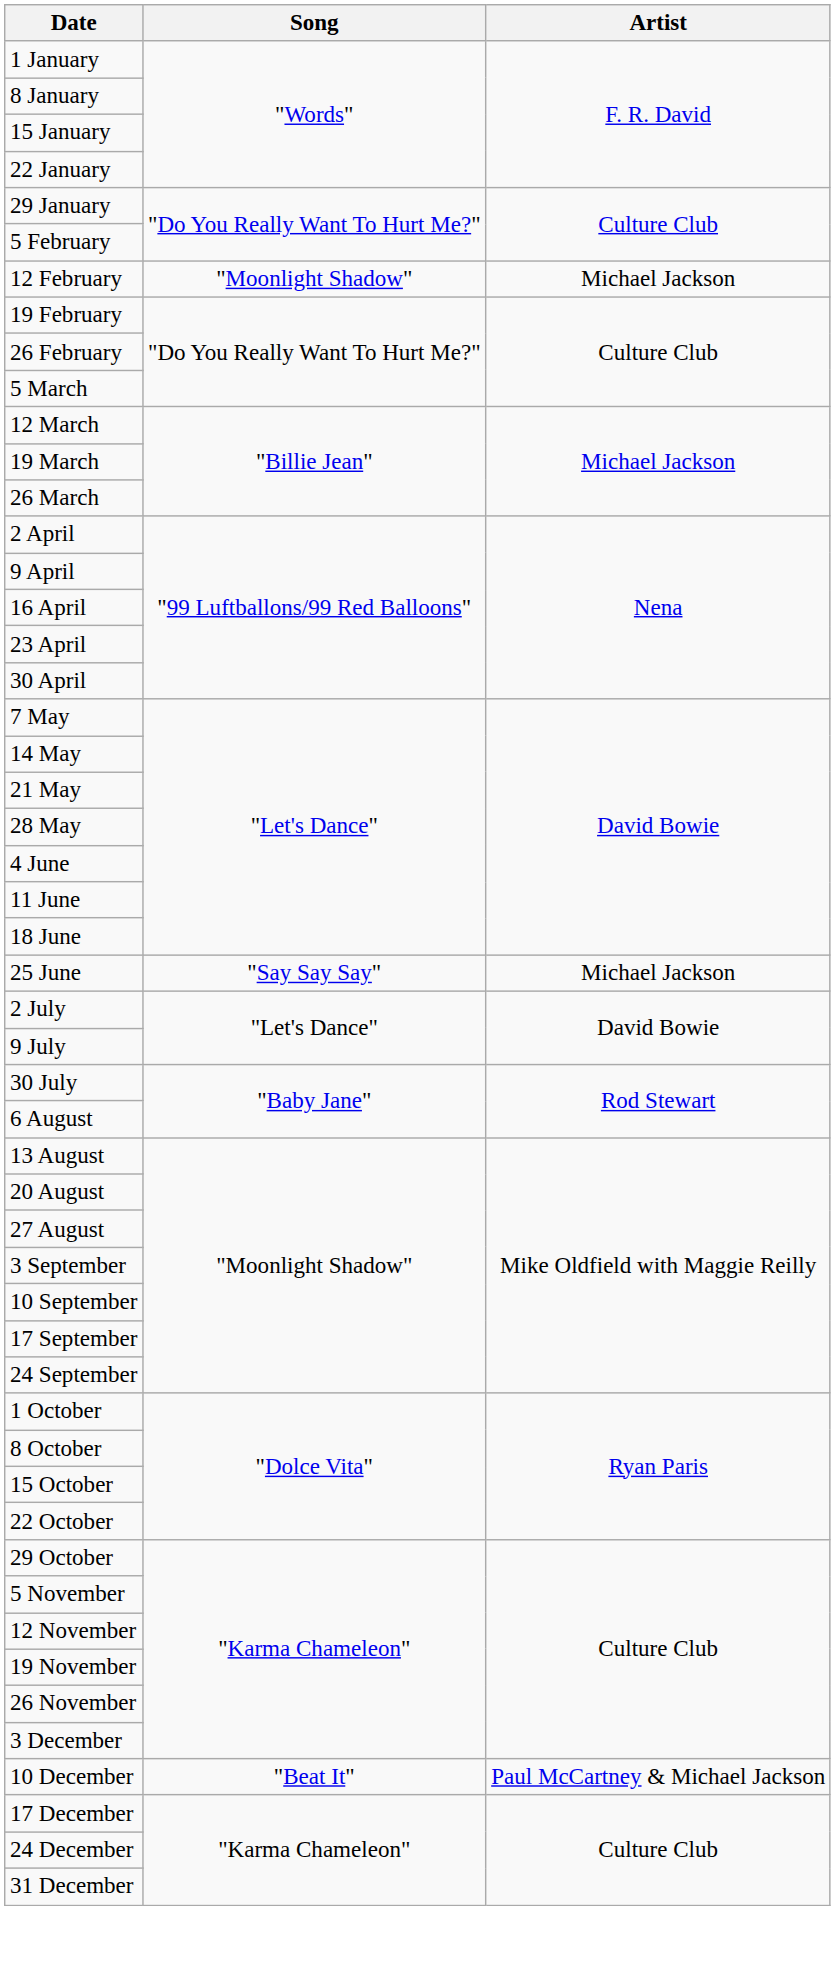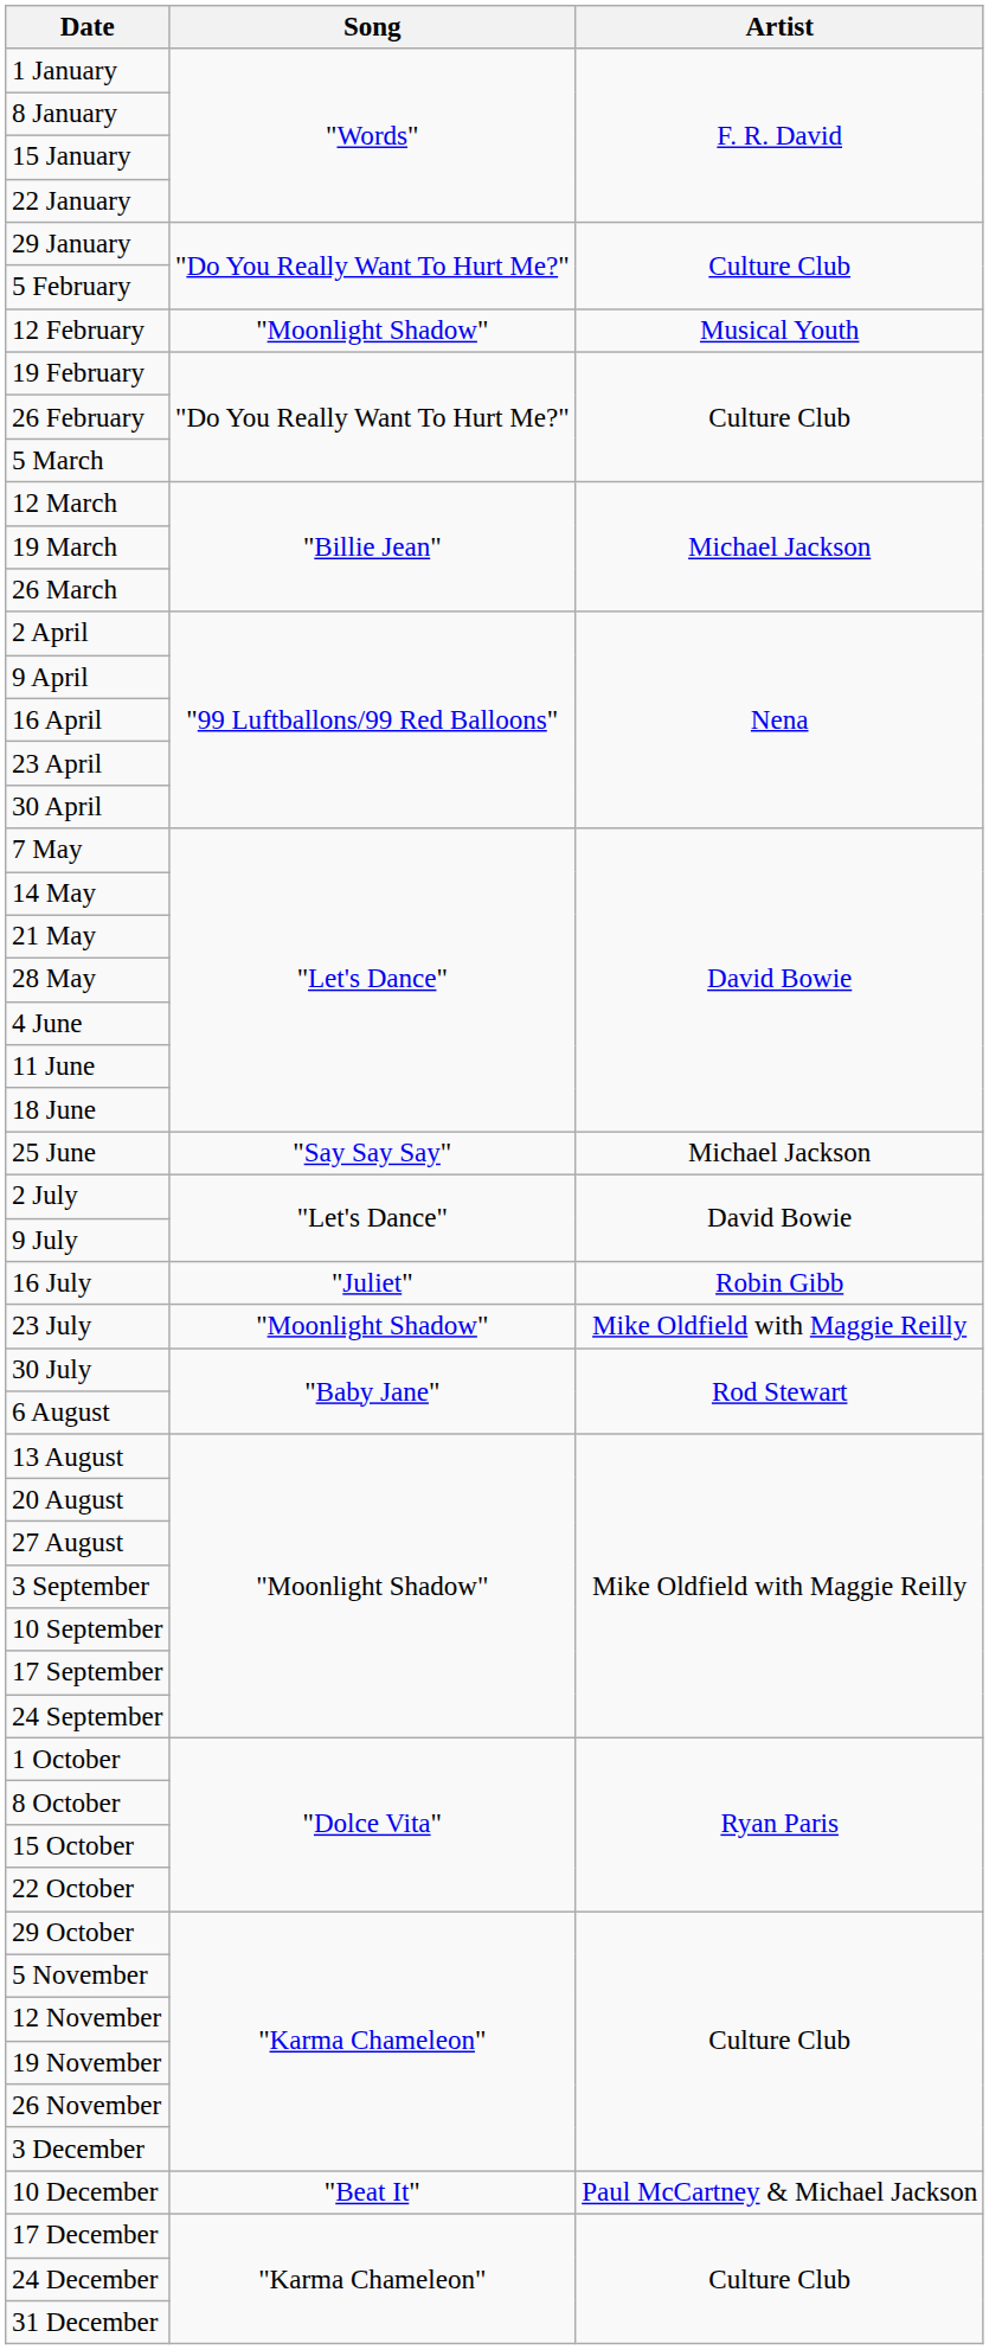 <table class="wikitable">
 <tr>
 <th>Date</th>
 <th>Song</th>
 <th>Artist</th>
 </tr>
 <tr>
 <td>1 January</td>
 <td rowspan="4" align="center">"<a href='#'>Words</a>"</td>
 <td rowspan="4" align="center"><a href='#'>F. R. David</a></td>
 </tr>
 <tr>
 <td>8 January</td>
 </tr>
 <tr>
 <td>15 January</td>
 </tr>
 <tr>
 <td>22 January</td>
 </tr>
 <tr>
 <td>29 January</td>
 <td rowspan="2" align="center">"<a href='#'>Do You Really Want To Hurt Me?</a>"</td>
 <td rowspan="2" align="center"><a href='#'>Culture Club</a></td>
 </tr>
 <tr>
 <td>5 February</td>
 </tr>
 <tr>
 <td>12 February</td>
 <td align="center">"<a href='#'>Moonlight Shadow</a>"</td>
-<td align="center">Michael Jackson</td>
+<td align="center"><a href='#'>Musical Youth</a></td>
 </tr>
 <tr>
 <td>19 February</td>
 <td rowspan="3" align="center">"Do You Really Want To Hurt Me?"</td>
 <td rowspan="3" align="center">Culture Club</td>
 </tr>
 <tr>
 <td>26 February</td>
 </tr>
 <tr>
 <td>5 March</td>
 </tr>
 <tr>
 <td>12 March</td>
 <td rowspan="3" align="center">"<a href='#'>Billie Jean</a>"</td>
 <td rowspan="3" align="center"><a href='#'>Michael Jackson</a></td>
 </tr>
 <tr>
 <td>19 March</td>
 </tr>
 <tr>
 <td>26 March</td>
 </tr>
 <tr>
 <td>2 April</td>
 <td rowspan="5" align="center">"<a href='#'>99 Luftballons/99 Red Balloons</a>"</td>
 <td rowspan="5" align="center"><a href='#'>Nena</a></td>
 </tr>
 <tr>
 <td>9 April</td>
 </tr>
 <tr>
 <td>16 April</td>
 </tr>
 <tr>
 <td>23 April</td>
 </tr>
 <tr>
 <td>30 April</td>
 </tr>
 <tr>
 <td>7 May</td>
 <td rowspan="7" align="center">"<a href='#'>Let's Dance</a>"</td>
 <td rowspan="7" align="center"><a href='#'>David Bowie</a></td>
 </tr>
 <tr>
 <td>14 May</td>
 </tr>
 <tr>
 <td>21 May</td>
 </tr>
 <tr>
 <td>28 May</td>
 </tr>
 <tr>
 <td>4 June</td>
 </tr>
 <tr>
 <td>11 June</td>
 </tr>
 <tr>
 <td>18 June</td>
 </tr>
 <tr>
 <td>25 June</td>
 <td align="center">"<a href='#'>Say Say Say</a>"</td>
 <td align="center">Michael Jackson</td>
 </tr>
 <tr>
 <td>2 July</td>
 <td rowspan="2" align="center">"Let's Dance"</td>
 <td rowspan="2" align="center">David Bowie</td>
 </tr>
 <tr>
 <td>9 July</td>
+</tr>
+<tr>
+<td>16 July</td>
+<td align="center">"<a href='#'>Juliet</a>"</td>
+<td align="center"><a href='#'>Robin Gibb</a></td>
+</tr>
+<tr>
+<td>23 July</td>
+<td align="center">"<a href='#'>Moonlight Shadow</a>"</td>
+<td align="center"><a href='#'>Mike Oldfield</a> with <a href='#'>Maggie Reilly</a></td>
 </tr>
 <tr>
 <td>30 July</td>
 <td rowspan="2" align="center">"<a href='#'>Baby Jane</a>"</td>
 <td rowspan="2" align="center"><a href='#'>Rod Stewart</a></td>
 </tr>
 <tr>
 <td>6 August</td>
 </tr>
 <tr>
 <td>13 August</td>
 <td rowspan="7" align="center">"Moonlight Shadow"</td>
 <td rowspan="7" align="center">Mike Oldfield with Maggie Reilly</td>
 </tr>
 <tr>
 <td>20 August</td>
 </tr>
 <tr>
 <td>27 August</td>
 </tr>
 <tr>
 <td>3 September</td>
 </tr>
 <tr>
 <td>10 September</td>
 </tr>
 <tr>
 <td>17 September</td>
 </tr>
 <tr>
 <td>24 September</td>
 </tr>
 <tr>
 <td>1 October</td>
 <td rowspan="4" align="center">"<a href='#'>Dolce Vita</a>"</td>
 <td rowspan="4" align="center"><a href='#'>Ryan Paris</a></td>
 </tr>
 <tr>
 <td>8 October</td>
 </tr>
 <tr>
 <td>15 October</td>
 </tr>
 <tr>
 <td>22 October</td>
 </tr>
 <tr>
 <td>29 October</td>
 <td rowspan="6" align="center">"<a href='#'>Karma Chameleon</a>"</td>
 <td rowspan="6" align="center">Culture Club</td>
 </tr>
 <tr>
 <td>5 November</td>
 </tr>
 <tr>
 <td>12 November</td>
 </tr>
 <tr>
 <td>19 November</td>
 </tr>
 <tr>
 <td>26 November</td>
 </tr>
 <tr>
 <td>3 December</td>
 </tr>
 <tr>
 <td>10 December</td>
 <td align="center">"<a href='#'>Beat It</a>"</td>
 <td align="center"><a href='#'>Paul McCartney</a> & Michael Jackson</td>
 </tr>
 <tr>
 <td>17 December</td>
 <td rowspan="3" align="center">"Karma Chameleon"</td>
 <td rowspan="3" align="center">Culture Club</td>
 </tr>
 <tr>
 <td>24 December</td>
 </tr>
 <tr>
 <td>31 December</td>
 </tr>
 </table>
